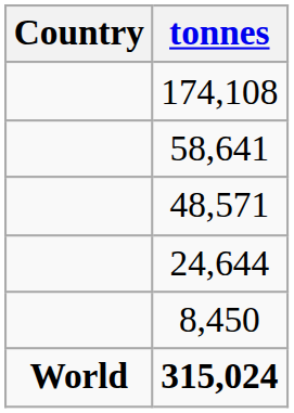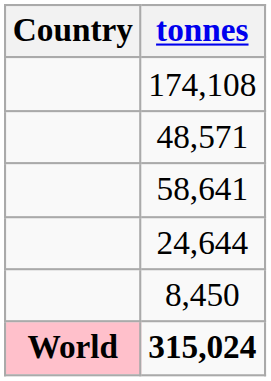 <table class="wikitable floatright" style="text-align:center; ">
 <tr>
 <th scope="col">Country</th>
 <th scope="col"><a href='#'>tonnes</a></th>
 </tr>
 <tr>
 <td></td>
 <td>174,108</td>
 </tr>
 <tr>
 <td></td>
-<td>58,641</td>
+<td>48,571</td>
 </tr>
 <tr>
 <td></td>
-<td>48,571</td>
+<td>58,641</td>
 </tr>
 <tr>
 <td></td>
 <td>24,644</td>
 </tr>
 <tr>
 <td></td>
 <td>8,450</td>
 </tr>
 <tr>
-<td><strong>World</strong></td>
+<td style="background: pink;"><strong>World</strong></td>
 <td><strong>315,024</strong></td>
 </tr>
 </table>
